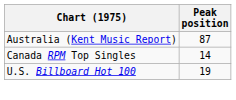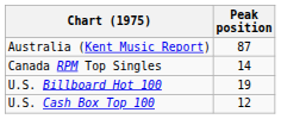 <table class="wikitable sortable">
 <tr>
 <th>Chart (1975)</th>
 <th>Peak<br>position</th>
 </tr>
 <tr>
 <td>Australia (<a href='#'>Kent Music Report</a>)</td>
 <td style="text-align:center;">87</td>
 </tr>
 <tr>
 <td>Canada <em><a href='#'>RPM</a></em> Top Singles</td>
 <td style="text-align:center;">14</td>
 </tr>
 <tr>
 <td>U.S. <em><a href='#'>Billboard Hot 100</a></em></td>
 <td style="text-align:center;">19</td>
 </tr>
+<tr>
+<td>U.S. <em><a href='#'>Cash Box Top 100</a></em></td>
+<td style="text-align:center;">12</td>
+</tr>
 </table>
